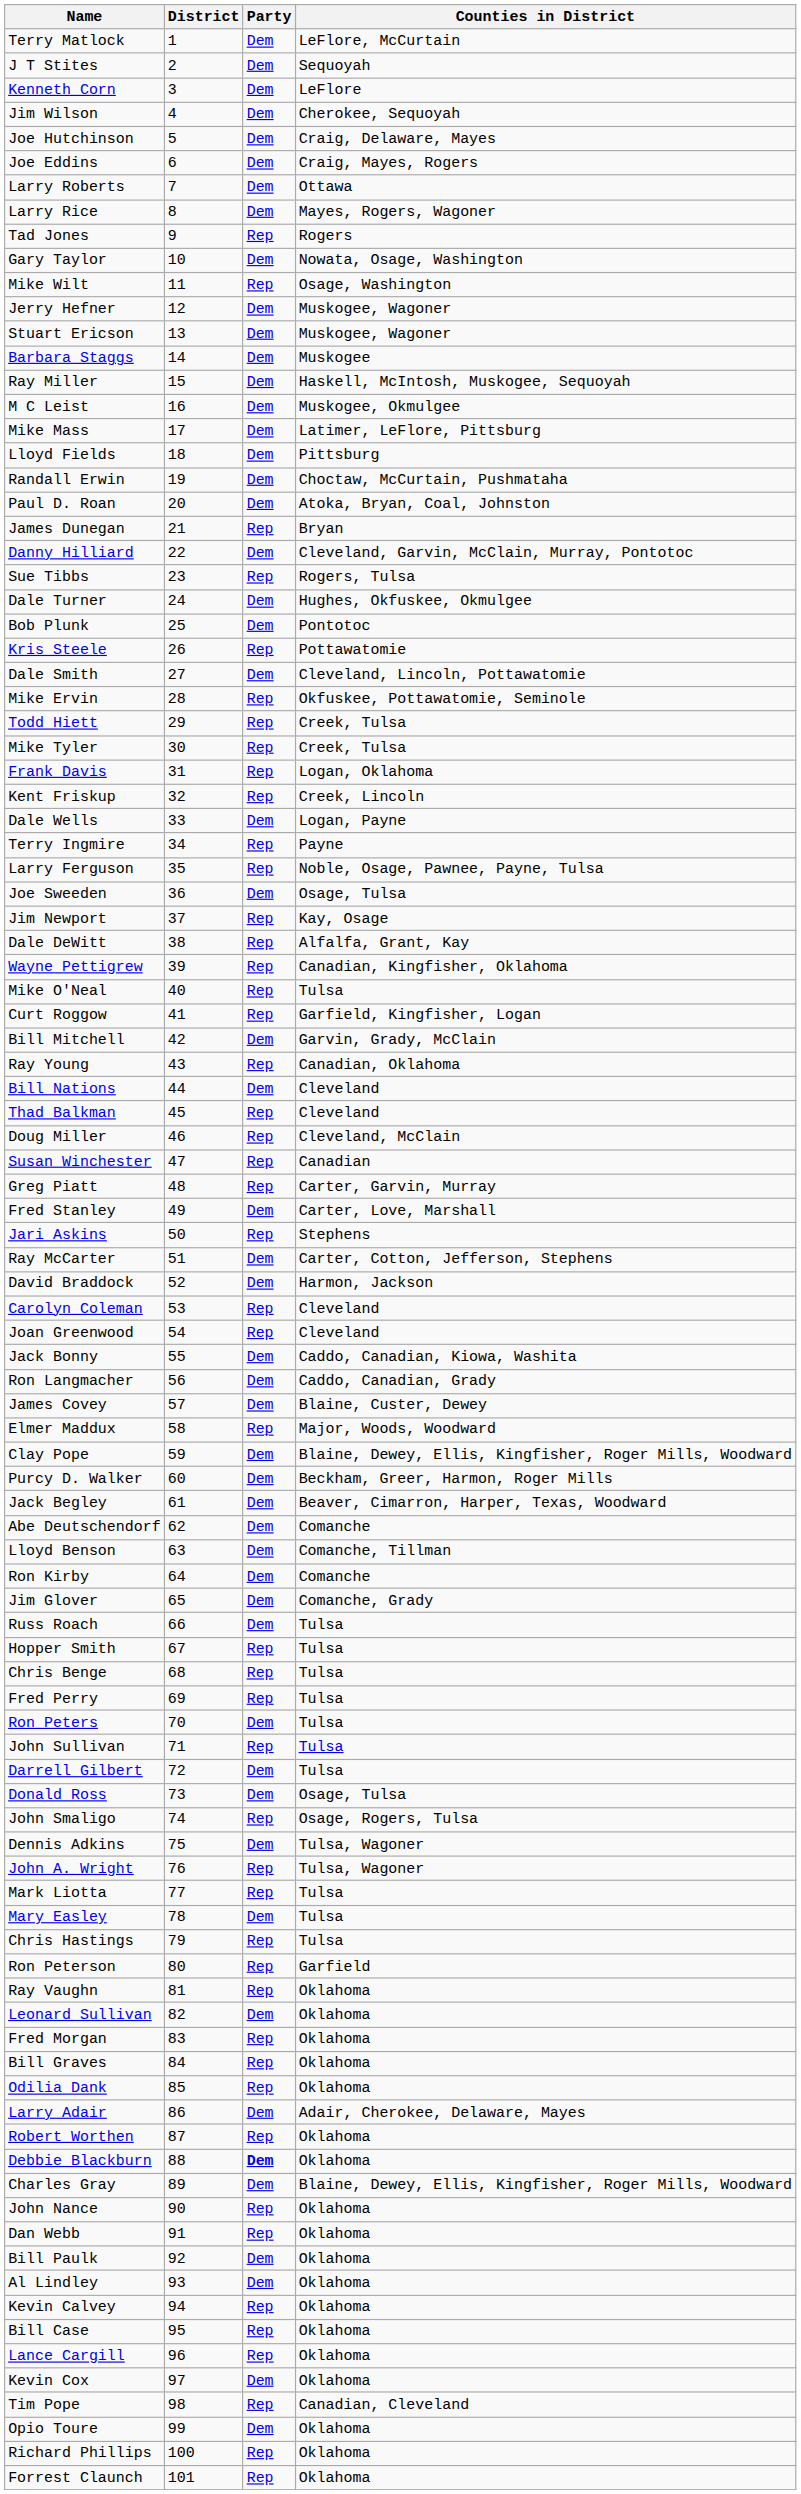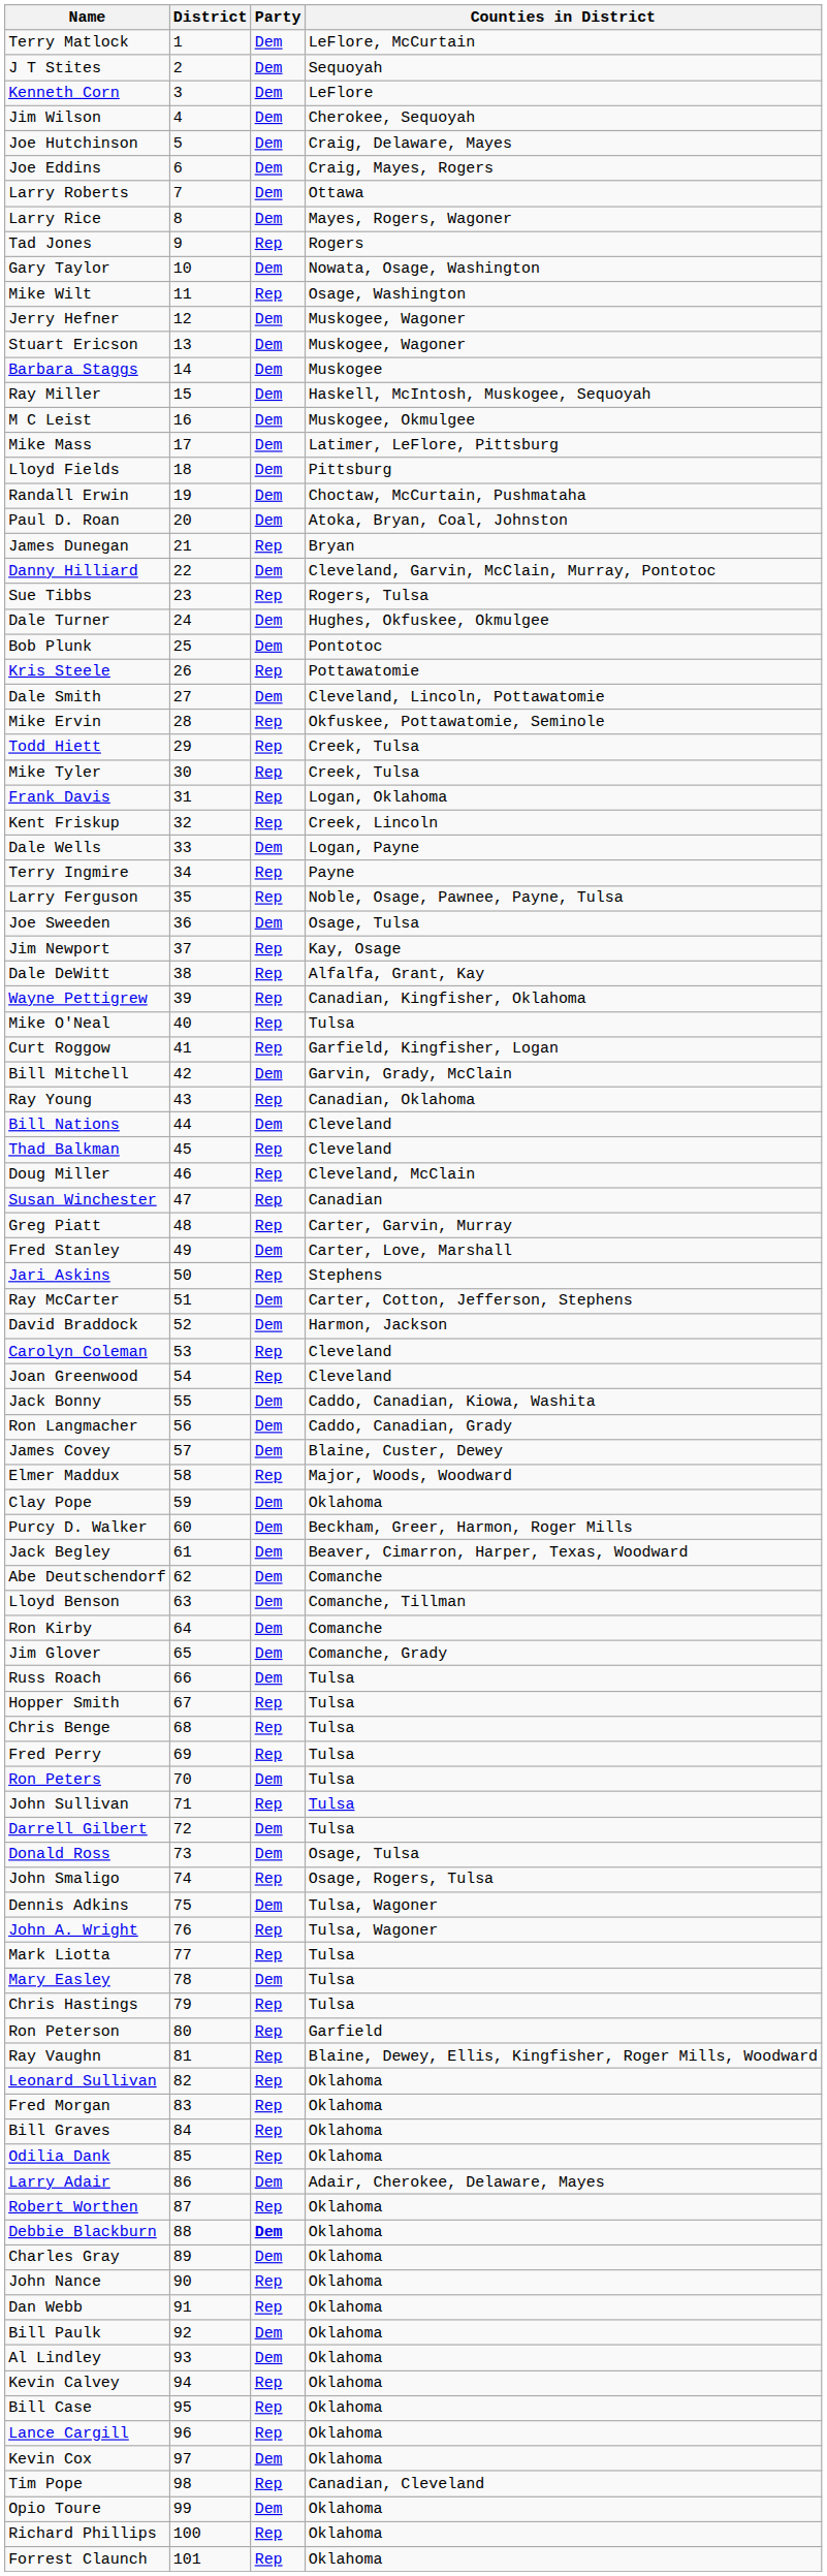 <table class="wikitable sortable">
 <tr>
 <th>Name</th>
 <th>District</th>
 <th>Party</th>
 <th>Counties in District</th>
 </tr>
 <tr>
 <td>Terry Matlock</td>
 <td>1</td>
 <td><a href='#'>Dem</a></td>
 <td>LeFlore, McCurtain</td>
 </tr>
 <tr>
 <td>J T Stites</td>
 <td>2</td>
 <td><a href='#'>Dem</a></td>
 <td>Sequoyah</td>
 </tr>
 <tr>
 <td><a href='#'>Kenneth Corn</a></td>
 <td>3</td>
 <td><a href='#'>Dem</a></td>
 <td>LeFlore</td>
 </tr>
 <tr>
 <td>Jim Wilson</td>
 <td>4</td>
 <td><a href='#'>Dem</a></td>
 <td>Cherokee, Sequoyah</td>
 </tr>
 <tr>
 <td>Joe Hutchinson</td>
 <td>5</td>
 <td><a href='#'>Dem</a></td>
 <td>Craig, Delaware, Mayes</td>
 </tr>
 <tr>
 <td>Joe Eddins</td>
 <td>6</td>
 <td><a href='#'>Dem</a></td>
 <td>Craig, Mayes, Rogers</td>
 </tr>
 <tr>
 <td>Larry Roberts</td>
 <td>7</td>
 <td><a href='#'>Dem</a></td>
 <td>Ottawa</td>
 </tr>
 <tr>
 <td>Larry Rice</td>
 <td>8</td>
 <td><a href='#'>Dem</a></td>
 <td>Mayes, Rogers, Wagoner</td>
 </tr>
 <tr>
 <td>Tad Jones</td>
 <td>9</td>
 <td><a href='#'>Rep</a></td>
 <td>Rogers</td>
 </tr>
 <tr>
 <td>Gary Taylor</td>
 <td>10</td>
 <td><a href='#'>Dem</a></td>
 <td>Nowata, Osage, Washington</td>
 </tr>
 <tr>
 <td>Mike Wilt</td>
 <td>11</td>
 <td><a href='#'>Rep</a></td>
 <td>Osage, Washington</td>
 </tr>
 <tr>
 <td>Jerry Hefner</td>
 <td>12</td>
 <td><a href='#'>Dem</a></td>
 <td>Muskogee, Wagoner</td>
 </tr>
 <tr>
 <td>Stuart Ericson</td>
 <td>13</td>
 <td><a href='#'>Dem</a></td>
 <td>Muskogee, Wagoner</td>
 </tr>
 <tr>
 <td><a href='#'>Barbara Staggs</a></td>
 <td>14</td>
 <td><a href='#'>Dem</a></td>
 <td>Muskogee</td>
 </tr>
 <tr>
 <td>Ray Miller</td>
 <td>15</td>
 <td><a href='#'>Dem</a></td>
 <td>Haskell, McIntosh, Muskogee, Sequoyah</td>
 </tr>
 <tr>
 <td>M C Leist</td>
 <td>16</td>
 <td><a href='#'>Dem</a></td>
 <td>Muskogee, Okmulgee</td>
 </tr>
 <tr>
 <td>Mike Mass</td>
 <td>17</td>
 <td><a href='#'>Dem</a></td>
 <td>Latimer, LeFlore, Pittsburg</td>
 </tr>
 <tr>
 <td>Lloyd Fields</td>
 <td>18</td>
 <td><a href='#'>Dem</a></td>
 <td>Pittsburg</td>
 </tr>
 <tr>
 <td>Randall Erwin</td>
 <td>19</td>
 <td><a href='#'>Dem</a></td>
 <td>Choctaw, McCurtain, Pushmataha</td>
 </tr>
 <tr>
 <td>Paul D. Roan</td>
 <td>20</td>
 <td><a href='#'>Dem</a></td>
 <td>Atoka, Bryan, Coal, Johnston</td>
 </tr>
 <tr>
 <td>James Dunegan</td>
 <td>21</td>
 <td><a href='#'>Rep</a></td>
 <td>Bryan</td>
 </tr>
 <tr>
 <td><a href='#'>Danny Hilliard</a></td>
 <td>22</td>
 <td><a href='#'>Dem</a></td>
 <td>Cleveland, Garvin, McClain, Murray, Pontotoc</td>
 </tr>
 <tr>
 <td>Sue Tibbs</td>
 <td>23</td>
 <td><a href='#'>Rep</a></td>
 <td>Rogers, Tulsa</td>
 </tr>
 <tr>
 <td>Dale Turner</td>
 <td>24</td>
 <td><a href='#'>Dem</a></td>
 <td>Hughes, Okfuskee, Okmulgee</td>
 </tr>
 <tr>
 <td>Bob Plunk</td>
 <td>25</td>
 <td><a href='#'>Dem</a></td>
 <td>Pontotoc</td>
 </tr>
 <tr>
 <td><a href='#'>Kris Steele</a></td>
 <td>26</td>
 <td><a href='#'>Rep</a></td>
 <td>Pottawatomie</td>
 </tr>
 <tr>
 <td>Dale Smith</td>
 <td>27</td>
 <td><a href='#'>Dem</a></td>
 <td>Cleveland, Lincoln, Pottawatomie</td>
 </tr>
 <tr>
 <td>Mike Ervin</td>
 <td>28</td>
 <td><a href='#'>Rep</a></td>
 <td>Okfuskee, Pottawatomie, Seminole</td>
 </tr>
 <tr>
 <td><a href='#'>Todd Hiett</a></td>
 <td>29</td>
 <td><a href='#'>Rep</a></td>
 <td>Creek, Tulsa</td>
 </tr>
 <tr>
 <td>Mike Tyler</td>
 <td>30</td>
 <td><a href='#'>Rep</a></td>
 <td>Creek, Tulsa</td>
 </tr>
 <tr>
 <td><a href='#'>Frank Davis</a></td>
 <td>31</td>
 <td><a href='#'>Rep</a></td>
 <td>Logan, Oklahoma</td>
 </tr>
 <tr>
 <td>Kent Friskup</td>
 <td>32</td>
 <td><a href='#'>Rep</a></td>
 <td>Creek, Lincoln</td>
 </tr>
 <tr>
 <td>Dale Wells</td>
 <td>33</td>
 <td><a href='#'>Dem</a></td>
 <td>Logan, Payne</td>
 </tr>
 <tr>
 <td>Terry Ingmire</td>
 <td>34</td>
 <td><a href='#'>Rep</a></td>
 <td>Payne</td>
 </tr>
 <tr>
 <td>Larry Ferguson</td>
 <td>35</td>
 <td><a href='#'>Rep</a></td>
 <td>Noble, Osage, Pawnee, Payne, Tulsa</td>
 </tr>
 <tr>
 <td>Joe Sweeden</td>
 <td>36</td>
 <td><a href='#'>Dem</a></td>
 <td>Osage, Tulsa</td>
 </tr>
 <tr>
 <td>Jim Newport</td>
 <td>37</td>
 <td><a href='#'>Rep</a></td>
 <td>Kay, Osage</td>
 </tr>
 <tr>
 <td>Dale DeWitt</td>
 <td>38</td>
 <td><a href='#'>Rep</a></td>
 <td>Alfalfa, Grant, Kay</td>
 </tr>
 <tr>
 <td><a href='#'>Wayne Pettigrew</a></td>
 <td>39</td>
 <td><a href='#'>Rep</a></td>
 <td>Canadian, Kingfisher, Oklahoma</td>
 </tr>
 <tr>
 <td>Mike O'Neal</td>
 <td>40</td>
 <td><a href='#'>Rep</a></td>
 <td>Tulsa</td>
 </tr>
 <tr>
 <td>Curt Roggow</td>
 <td>41</td>
 <td><a href='#'>Rep</a></td>
 <td>Garfield, Kingfisher, Logan</td>
 </tr>
 <tr>
 <td>Bill Mitchell</td>
 <td>42</td>
 <td><a href='#'>Dem</a></td>
 <td>Garvin, Grady, McClain</td>
 </tr>
 <tr>
 <td>Ray Young</td>
 <td>43</td>
 <td><a href='#'>Rep</a></td>
 <td>Canadian, Oklahoma</td>
 </tr>
 <tr>
 <td><a href='#'>Bill Nations</a></td>
 <td>44</td>
 <td><a href='#'>Dem</a></td>
 <td>Cleveland</td>
 </tr>
 <tr>
 <td><a href='#'>Thad Balkman</a></td>
 <td>45</td>
 <td><a href='#'>Rep</a></td>
 <td>Cleveland</td>
 </tr>
 <tr>
 <td>Doug Miller</td>
 <td>46</td>
 <td><a href='#'>Rep</a></td>
 <td>Cleveland, McClain</td>
 </tr>
 <tr>
 <td><a href='#'>Susan Winchester</a></td>
 <td>47</td>
 <td><a href='#'>Rep</a></td>
 <td>Canadian</td>
 </tr>
 <tr>
 <td>Greg Piatt</td>
 <td>48</td>
 <td><a href='#'>Rep</a></td>
 <td>Carter, Garvin, Murray</td>
 </tr>
 <tr>
 <td>Fred Stanley</td>
 <td>49</td>
 <td><a href='#'>Dem</a></td>
 <td>Carter, Love, Marshall</td>
 </tr>
 <tr>
 <td><a href='#'>Jari Askins</a></td>
 <td>50</td>
 <td><a href='#'>Rep</a></td>
 <td>Stephens</td>
 </tr>
 <tr>
 <td>Ray McCarter</td>
 <td>51</td>
 <td><a href='#'>Dem</a></td>
 <td>Carter, Cotton, Jefferson, Stephens</td>
 </tr>
 <tr>
 <td>David Braddock</td>
 <td>52</td>
 <td><a href='#'>Dem</a></td>
 <td>Harmon, Jackson</td>
 </tr>
 <tr>
 <td><a href='#'>Carolyn Coleman</a></td>
 <td>53</td>
 <td><a href='#'>Rep</a></td>
 <td>Cleveland</td>
 </tr>
 <tr>
 <td>Joan Greenwood</td>
 <td>54</td>
 <td><a href='#'>Rep</a></td>
 <td>Cleveland</td>
 </tr>
 <tr>
 <td>Jack Bonny</td>
 <td>55</td>
 <td><a href='#'>Dem</a></td>
 <td>Caddo, Canadian, Kiowa, Washita</td>
 </tr>
 <tr>
 <td>Ron Langmacher</td>
 <td>56</td>
 <td><a href='#'>Dem</a></td>
 <td>Caddo, Canadian, Grady</td>
 </tr>
 <tr>
 <td>James Covey</td>
 <td>57</td>
 <td><a href='#'>Dem</a></td>
 <td>Blaine, Custer, Dewey</td>
 </tr>
 <tr>
 <td>Elmer Maddux</td>
 <td>58</td>
 <td><a href='#'>Rep</a></td>
 <td>Major, Woods, Woodward</td>
 </tr>
 <tr>
 <td>Clay Pope</td>
 <td>59</td>
 <td><a href='#'>Dem</a></td>
-<td>Blaine, Dewey, Ellis, Kingfisher, Roger Mills, Woodward</td>
+<td>Oklahoma</td>
 </tr>
 <tr>
 <td>Purcy D. Walker</td>
 <td>60</td>
 <td><a href='#'>Dem</a></td>
 <td>Beckham, Greer, Harmon, Roger Mills</td>
 </tr>
 <tr>
 <td>Jack Begley</td>
 <td>61</td>
 <td><a href='#'>Dem</a></td>
 <td>Beaver, Cimarron, Harper, Texas, Woodward</td>
 </tr>
 <tr>
 <td>Abe Deutschendorf</td>
 <td>62</td>
 <td><a href='#'>Dem</a></td>
 <td>Comanche</td>
 </tr>
 <tr>
 <td>Lloyd Benson</td>
 <td>63</td>
 <td><a href='#'>Dem</a></td>
 <td>Comanche, Tillman</td>
 </tr>
 <tr>
 <td>Ron Kirby</td>
 <td>64</td>
 <td><a href='#'>Dem</a></td>
 <td>Comanche</td>
 </tr>
 <tr>
 <td>Jim Glover</td>
 <td>65</td>
 <td><a href='#'>Dem</a></td>
 <td>Comanche, Grady</td>
 </tr>
 <tr>
 <td>Russ Roach</td>
 <td>66</td>
 <td><a href='#'>Dem</a></td>
 <td>Tulsa</td>
 </tr>
 <tr>
 <td>Hopper Smith</td>
 <td>67</td>
 <td><a href='#'>Rep</a></td>
 <td>Tulsa</td>
 </tr>
 <tr>
 <td>Chris Benge</td>
 <td>68</td>
 <td><a href='#'>Rep</a></td>
 <td>Tulsa</td>
 </tr>
 <tr>
 <td>Fred Perry</td>
 <td>69</td>
 <td><a href='#'>Rep</a></td>
 <td>Tulsa</td>
 </tr>
 <tr>
 <td><a href='#'>Ron Peters</a></td>
 <td>70</td>
 <td><a href='#'>Dem</a></td>
 <td>Tulsa</td>
 </tr>
 <tr>
 <td>John Sullivan</td>
 <td>71</td>
 <td><a href='#'>Rep</a></td>
 <td><a href='#'>Tulsa</a></td>
 </tr>
 <tr>
 <td><a href='#'>Darrell Gilbert</a></td>
 <td>72</td>
 <td><a href='#'>Dem</a></td>
 <td>Tulsa</td>
 </tr>
 <tr>
 <td><a href='#'>Donald Ross</a></td>
 <td>73</td>
 <td><a href='#'>Dem</a></td>
 <td>Osage, Tulsa</td>
 </tr>
 <tr>
 <td>John Smaligo</td>
 <td>74</td>
 <td><a href='#'>Rep</a></td>
 <td>Osage, Rogers, Tulsa</td>
 </tr>
 <tr>
 <td>Dennis Adkins</td>
 <td>75</td>
 <td><a href='#'>Dem</a></td>
 <td>Tulsa, Wagoner</td>
 </tr>
 <tr>
 <td><a href='#'>John A. Wright</a></td>
 <td>76</td>
 <td><a href='#'>Rep</a></td>
 <td>Tulsa, Wagoner</td>
 </tr>
 <tr>
 <td>Mark Liotta</td>
 <td>77</td>
 <td><a href='#'>Rep</a></td>
 <td>Tulsa</td>
 </tr>
 <tr>
 <td><a href='#'>Mary Easley</a></td>
 <td>78</td>
 <td><a href='#'>Dem</a></td>
 <td>Tulsa</td>
 </tr>
 <tr>
 <td>Chris Hastings</td>
 <td>79</td>
 <td><a href='#'>Rep</a></td>
 <td>Tulsa</td>
 </tr>
 <tr>
 <td>Ron Peterson</td>
 <td>80</td>
 <td><a href='#'>Rep</a></td>
 <td>Garfield</td>
 </tr>
 <tr>
 <td>Ray Vaughn</td>
 <td>81</td>
 <td><a href='#'>Rep</a></td>
-<td>Oklahoma</td>
+<td>Blaine, Dewey, Ellis, Kingfisher, Roger Mills, Woodward</td>
 </tr>
 <tr>
 <td><a href='#'>Leonard Sullivan</a></td>
 <td>82</td>
-<td><a href='#'>Dem</a></td>
+<td><a href='#'>Rep</a></td>
 <td>Oklahoma</td>
 </tr>
 <tr>
 <td>Fred Morgan</td>
 <td>83</td>
 <td><a href='#'>Rep</a></td>
 <td>Oklahoma</td>
 </tr>
 <tr>
 <td>Bill Graves</td>
 <td>84</td>
 <td><a href='#'>Rep</a></td>
 <td>Oklahoma</td>
 </tr>
 <tr>
 <td><a href='#'>Odilia Dank</a></td>
 <td>85</td>
 <td><a href='#'>Rep</a></td>
 <td>Oklahoma</td>
 </tr>
 <tr>
 <td><a href='#'>Larry Adair</a></td>
 <td>86</td>
 <td><a href='#'>Dem</a></td>
 <td>Adair, Cherokee, Delaware, Mayes</td>
 </tr>
 <tr>
 <td><a href='#'>Robert Worthen</a></td>
 <td>87</td>
 <td><a href='#'>Rep</a></td>
 <td>Oklahoma</td>
 </tr>
 <tr>
 <td><a href='#'>Debbie Blackburn</a></td>
 <td>88</td>
 <td><strong><a href='#'>Dem</a></strong></td>
 <td>Oklahoma</td>
 </tr>
 <tr>
 <td>Charles Gray</td>
 <td>89</td>
 <td><a href='#'>Dem</a></td>
-<td>Blaine, Dewey, Ellis, Kingfisher, Roger Mills, Woodward</td>
+<td>Oklahoma</td>
 </tr>
 <tr>
 <td>John Nance</td>
 <td>90</td>
 <td><a href='#'>Rep</a></td>
 <td>Oklahoma</td>
 </tr>
 <tr>
 <td>Dan Webb</td>
 <td>91</td>
 <td><a href='#'>Rep</a></td>
 <td>Oklahoma</td>
 </tr>
 <tr>
 <td>Bill Paulk</td>
 <td>92</td>
 <td><a href='#'>Dem</a></td>
 <td>Oklahoma</td>
 </tr>
 <tr>
 <td>Al Lindley</td>
 <td>93</td>
 <td><a href='#'>Dem</a></td>
 <td>Oklahoma</td>
 </tr>
 <tr>
 <td>Kevin Calvey</td>
 <td>94</td>
 <td><a href='#'>Rep</a></td>
 <td>Oklahoma</td>
 </tr>
 <tr>
 <td>Bill Case</td>
 <td>95</td>
 <td><a href='#'>Rep</a></td>
 <td>Oklahoma</td>
 </tr>
 <tr>
 <td><a href='#'>Lance Cargill</a></td>
 <td>96</td>
 <td><a href='#'>Rep</a></td>
 <td>Oklahoma</td>
 </tr>
 <tr>
 <td>Kevin Cox</td>
 <td>97</td>
 <td><a href='#'>Dem</a></td>
 <td>Oklahoma</td>
 </tr>
 <tr>
 <td>Tim Pope</td>
 <td>98</td>
 <td><a href='#'>Rep</a></td>
 <td>Canadian, Cleveland</td>
 </tr>
 <tr>
 <td>Opio Toure</td>
 <td>99</td>
 <td><a href='#'>Dem</a></td>
 <td>Oklahoma</td>
 </tr>
 <tr>
 <td>Richard Phillips</td>
 <td>100</td>
 <td><a href='#'>Rep</a></td>
 <td>Oklahoma</td>
 </tr>
 <tr>
 <td>Forrest Claunch</td>
 <td>101</td>
 <td><a href='#'>Rep</a></td>
 <td>Oklahoma</td>
 </tr>
 </table>
